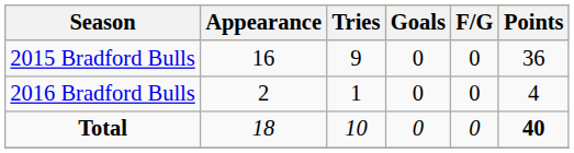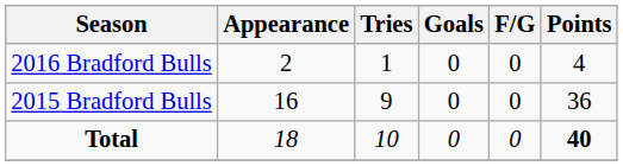 <table class="wikitable" style="text-align:center;">
 <tr bgcolor=#bdb76b>
 <th>Season</th>
 <th>Appearance</th>
 <th>Tries</th>
 <th>Goals</th>
 <th>F/G</th>
 <th>Points</th>
 </tr>
 <tr>
+<td><a href='#'>2016 Bradford Bulls</a></td>
+<td>2</td>
+<td>1</td>
+<td>0</td>
+<td>0</td>
+<td>4</td>
+</tr>
+<tr>
 <td><a href='#'>2015 Bradford Bulls</a></td>
 <td>16</td>
 <td>9</td>
 <td>0</td>
 <td>0</td>
 <td>36</td>
-</tr>
-<tr>
-<td><a href='#'>2016 Bradford Bulls</a></td>
-<td>2</td>
-<td>1</td>
-<td>0</td>
-<td>0</td>
-<td>4</td>
 </tr>
 <tr>
 <td><strong>Total</strong></td>
 <td><em>18</em></td>
 <td><em>10</em></td>
 <td><em>0</em></td>
 <td><em>0</em></td>
 <td><strong>40</strong></td>
 </tr>
 <tr>
 </tr>
 </table>
